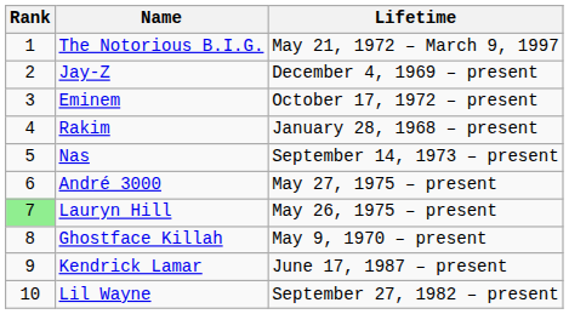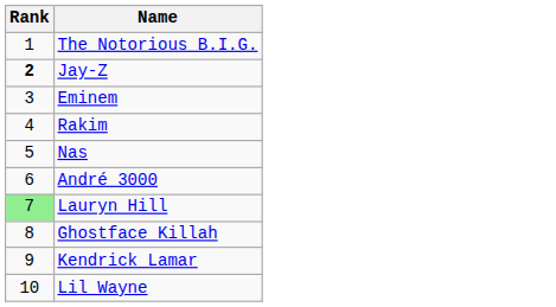 <table class="wikitable sortable" style="font-size: 95%">
 <tr>
 <th>Rank</th>
 <th>Name</th>
-<th>Lifetime</th>
 </tr>
 <tr>
 <td align="center">1</td>
 <td><a href='#'>The Notorious B.I.G.</a></td>
-<td>May 21, 1972 – March 9, 1997</td>
 </tr>
 <tr>
-<td align="center">2</td>
+<td align="center"><strong>2</strong></td>
 <td><a href='#'>Jay-Z</a></td>
-<td>December 4, 1969 – present</td>
 </tr>
 <tr>
 <td align="center">3</td>
 <td><a href='#'>Eminem</a></td>
-<td>October 17, 1972 – present</td>
 </tr>
 <tr>
 <td align="center">4</td>
 <td><a href='#'>Rakim</a></td>
-<td>January 28, 1968 – present</td>
 </tr>
 <tr>
 <td align="center">5</td>
 <td><a href='#'>Nas</a></td>
-<td>September 14, 1973 – present</td>
 </tr>
 <tr>
 <td align="center">6</td>
 <td><a href='#'>André 3000</a></td>
-<td>May 27, 1975 – present</td>
 </tr>
 <tr>
 <td align="center" style="background: lightgreen;">7</td>
 <td><a href='#'>Lauryn Hill</a></td>
-<td>May 26, 1975 – present</td>
 </tr>
 <tr>
 <td align="center">8</td>
 <td><a href='#'>Ghostface Killah</a></td>
-<td>May 9, 1970 – present</td>
 </tr>
 <tr>
 <td align="center">9</td>
 <td><a href='#'>Kendrick Lamar</a></td>
-<td>June 17, 1987 – present</td>
 </tr>
 <tr>
 <td align="center">10</td>
 <td><a href='#'>Lil Wayne</a></td>
-<td>September 27, 1982 – present</td>
 </tr>
 </table>
